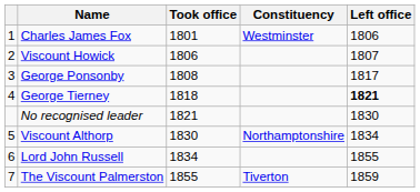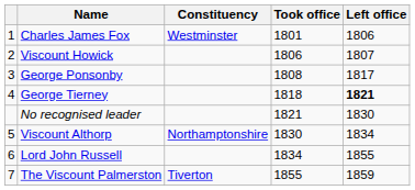 <table class=wikitable>
 <tr>
 <th></th>
 <th>Name</th>
+<th>Constituency</th>
 <th>Took office</th>
-<th>Constituency</th>
 <th>Left office</th>
 </tr>
 <tr>
 <td>1</td>
 <td><a href='#'>Charles James Fox</a></td>
+<td><a href='#'>Westminster</a></td>
 <td>1801</td>
-<td><a href='#'>Westminster</a></td>
 <td>1806</td>
 </tr>
 <tr>
 <td>2</td>
 <td><a href='#'>Viscount Howick</a></td>
+<td></td>
 <td>1806</td>
-<td></td>
 <td>1807</td>
 </tr>
 <tr>
 <td>3</td>
 <td><a href='#'>George Ponsonby</a></td>
+<td></td>
 <td>1808</td>
-<td></td>
 <td>1817</td>
 </tr>
 <tr>
 <td>4</td>
 <td><a href='#'>George Tierney</a></td>
+<td></td>
 <td>1818</td>
-<td></td>
 <td><strong>1821</strong></td>
 </tr>
 <tr>
 <td></td>
 <td><em>No recognised leader</em></td>
+<td></td>
 <td>1821</td>
-<td></td>
 <td>1830</td>
 </tr>
 <tr>
 <td>5</td>
 <td><a href='#'>Viscount Althorp</a></td>
+<td><a href='#'>Northamptonshire</a></td>
 <td>1830</td>
-<td><a href='#'>Northamptonshire</a></td>
 <td>1834</td>
 </tr>
 <tr>
 <td>6</td>
 <td><a href='#'>Lord John Russell</a></td>
+<td></td>
 <td>1834</td>
-<td></td>
 <td>1855</td>
 </tr>
 <tr>
 <td>7</td>
 <td><a href='#'>The Viscount Palmerston</a></td>
+<td><a href='#'>Tiverton</a></td>
 <td>1855</td>
-<td><a href='#'>Tiverton</a></td>
 <td>1859</td>
 </tr>
 </table>
